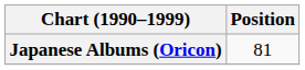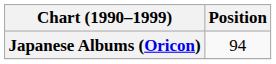 <table class="wikitable plainrowheaders">
 <tr>
 <th>Chart (1990–1999)</th>
 <th>Position</th>
 </tr>
 <tr>
 <th scope="row">Japanese Albums (<a href='#'>Oricon</a>)</th>
-<td style="text-align:center;">81</td>
+<td style="text-align:center;">94</td>
 </tr>
 <tr>
 </tr>
 </table>
